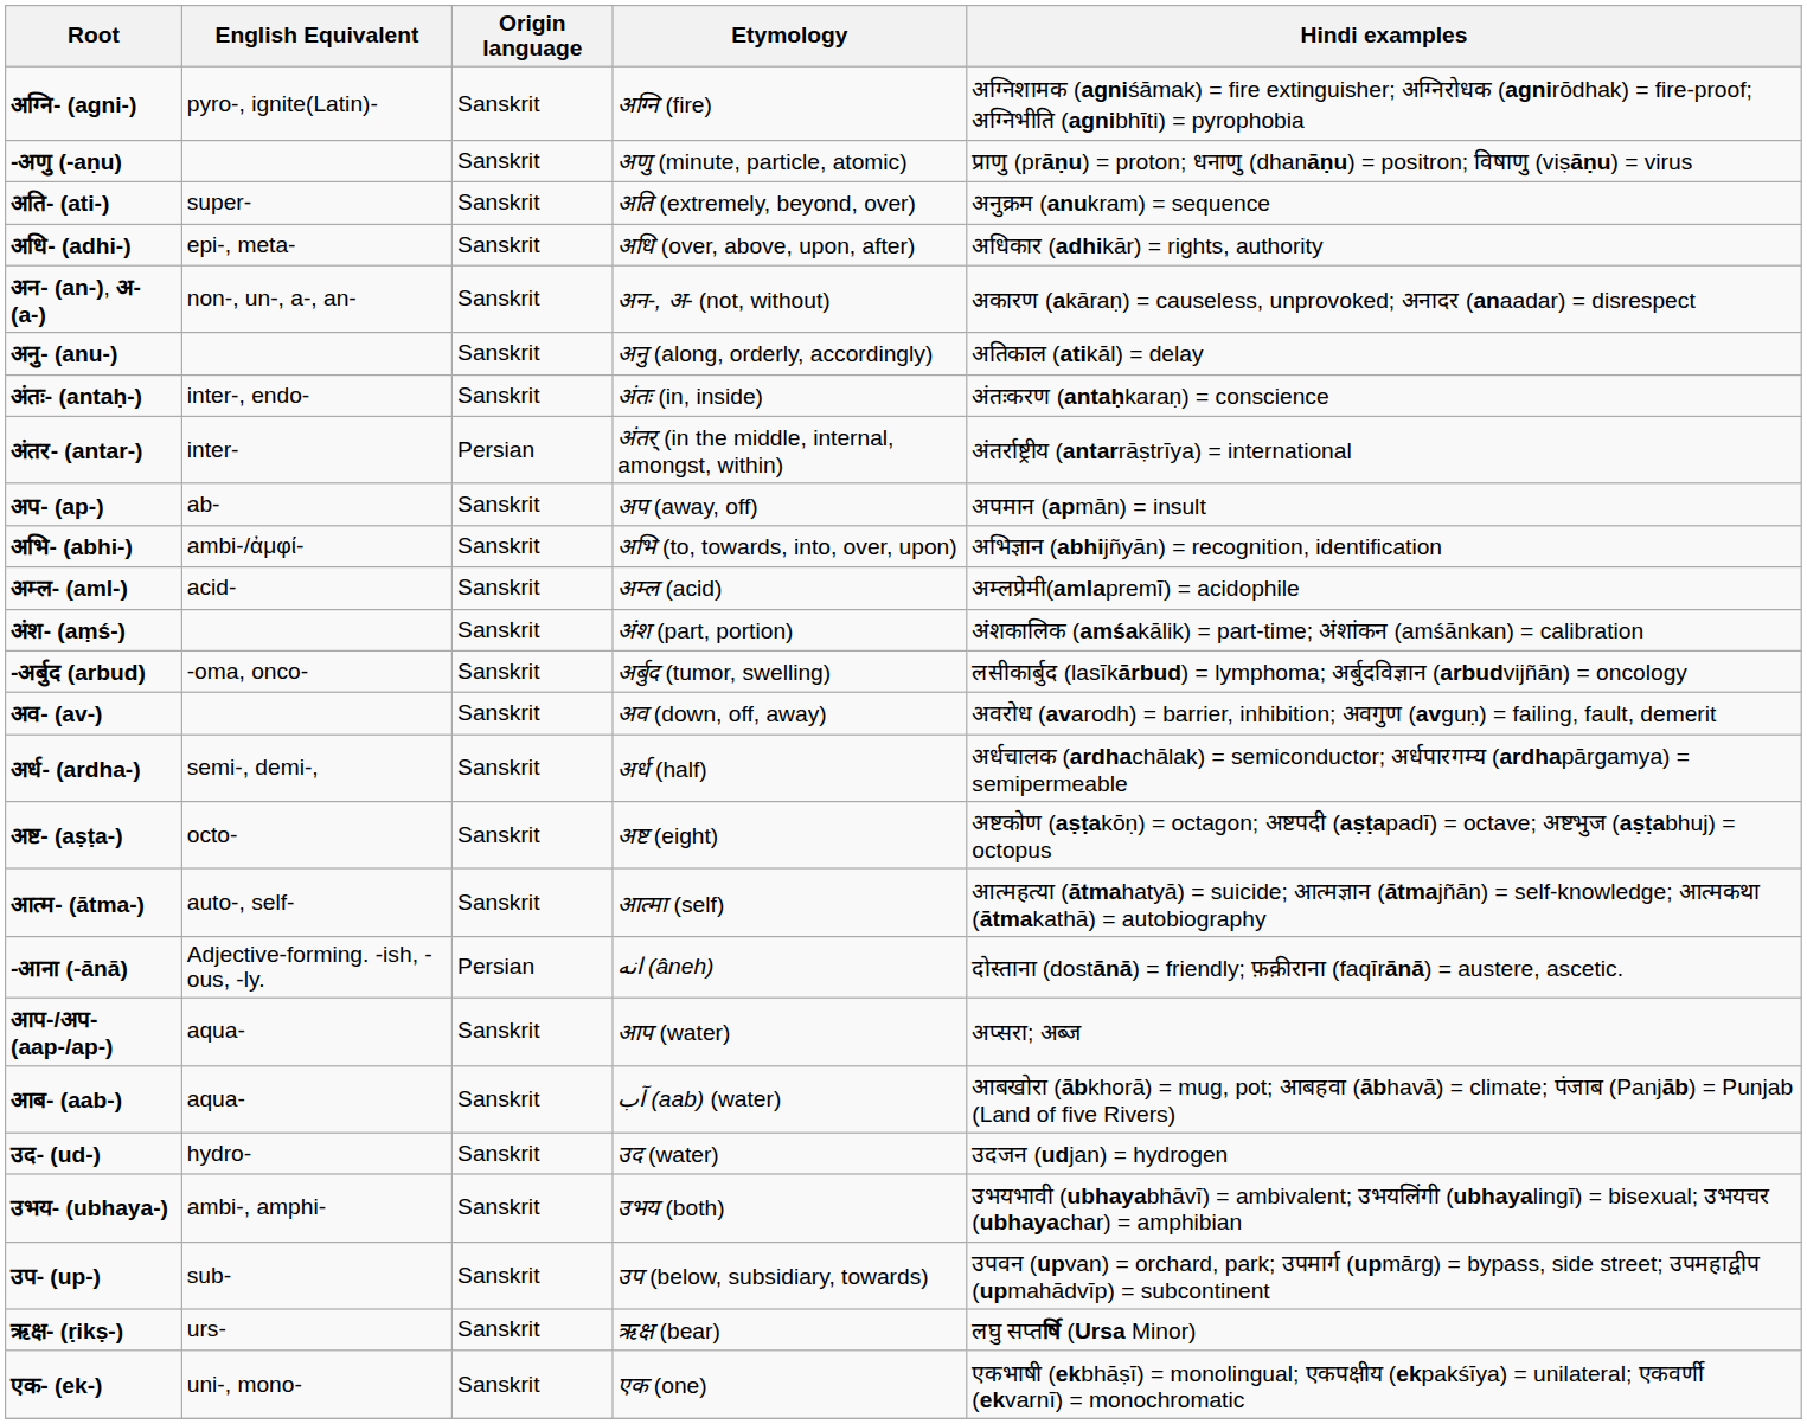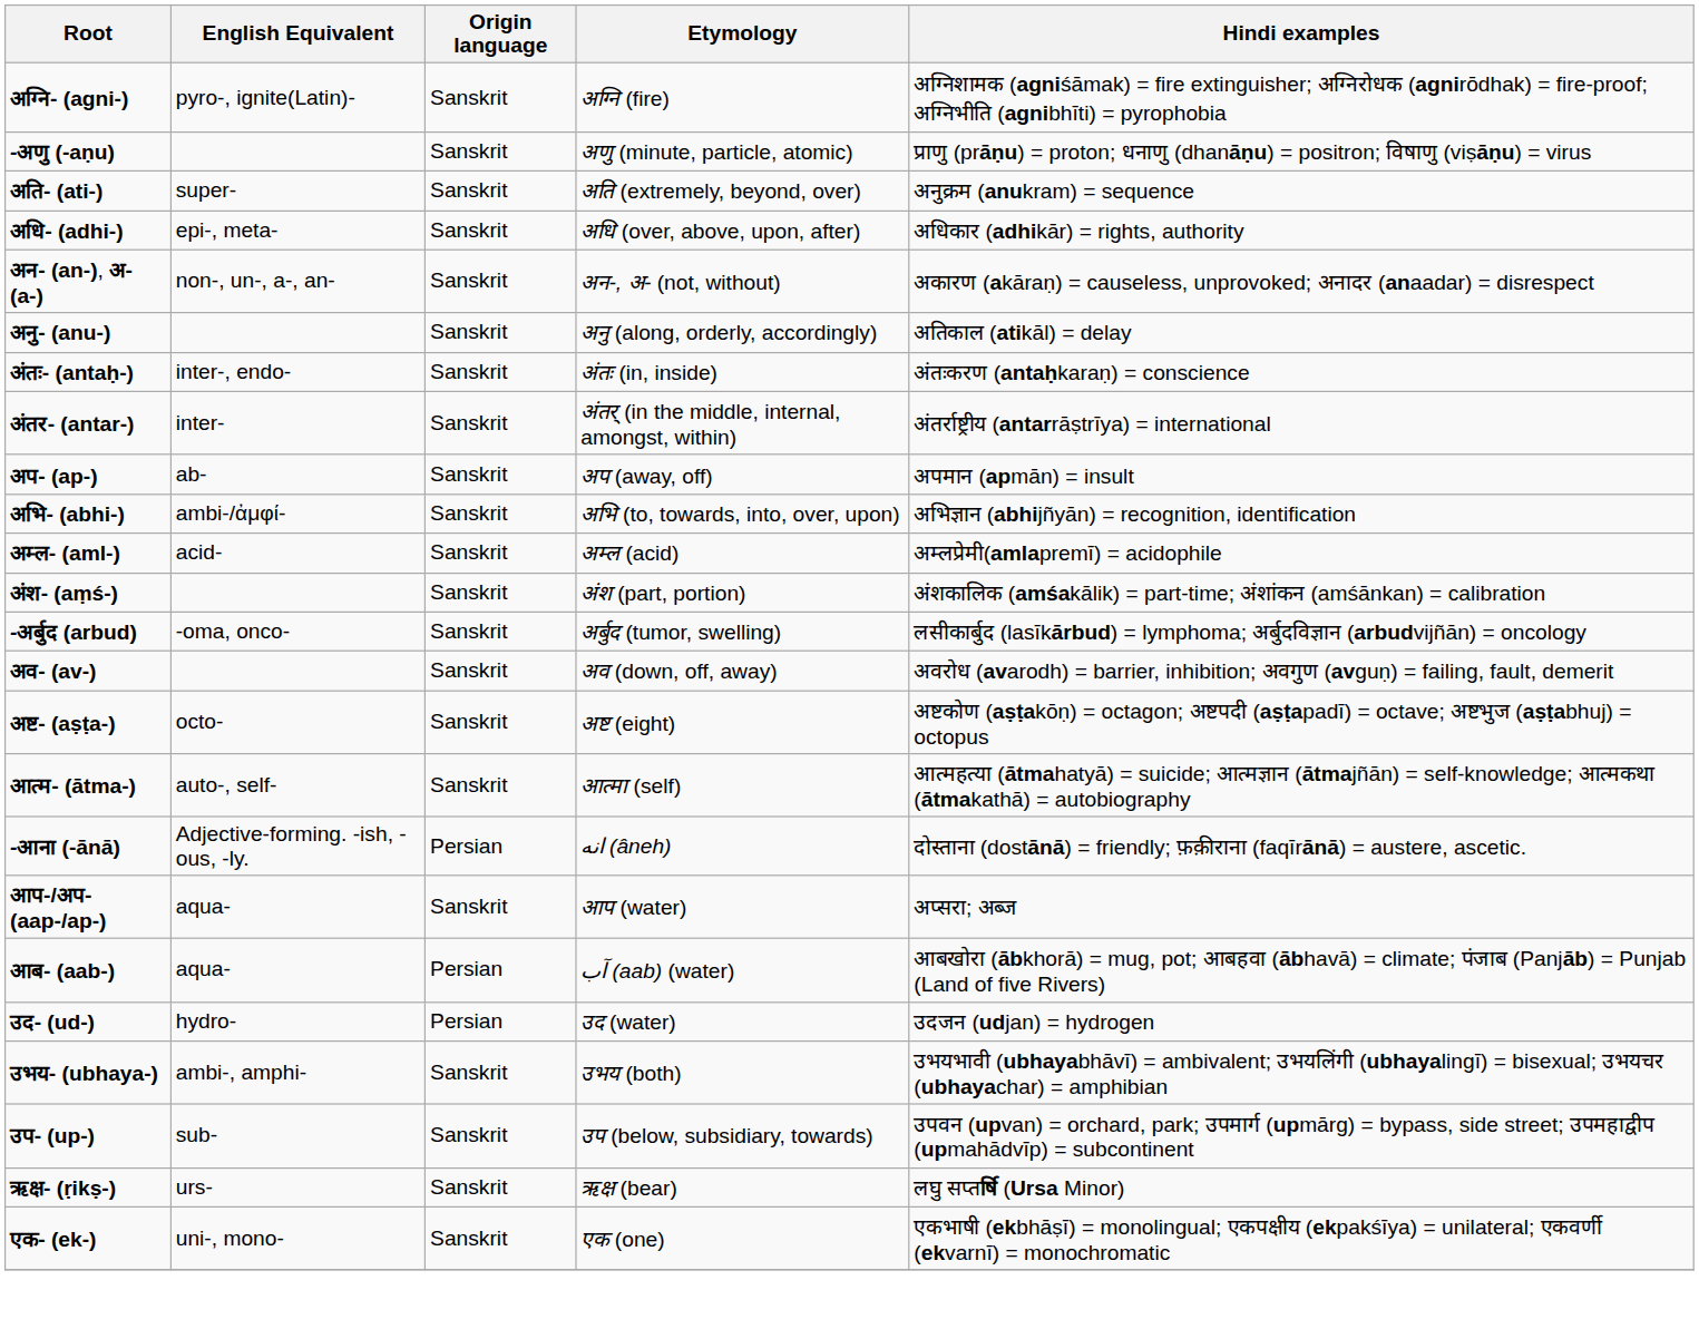 <table class="wikitable sortable" width="100%">
 <tr>
 <th>Root</th>
 <th>English Equivalent</th>
 <th>Origin language</th>
 <th>Etymology</th>
 <th>Hindi examples</th>
 </tr>
 <tr>
 <td><strong>अग्नि- (agni-)</strong></td>
 <td>pyro-, ignite(Latin)-</td>
 <td>Sanskrit</td>
 <td><em>अग्नि</em> (fire)</td>
 <td>अग्निशामक (<strong>agni</strong>śāmak) = fire extinguisher; अग्निरोधक (<strong>agni</strong>rōdhak) = fire-proof; अग्निभीति (<strong>agni</strong>bhīti) = pyrophobia</td>
 </tr>
 <tr>
 <td><strong>-अणु (-aṇu)</strong></td>
 <td></td>
 <td>Sanskrit</td>
 <td><em>अणु</em> (minute, particle, atomic)</td>
 <td>प्राणु (pr<strong>āṇu</strong>) = proton; धनाणु (dhan<strong>āṇu</strong>) = positron; विषाणु (viṣ<strong>āṇu</strong>) = virus</td>
 </tr>
 <tr>
 <td><strong>अति- (ati-)</strong></td>
 <td>super-</td>
 <td>Sanskrit</td>
 <td><em>अति</em> (extremely, beyond, over)</td>
 <td>अनुक्रम (<strong>anu</strong>kram) = sequence</td>
 </tr>
 <tr>
 <td><strong>अधि- (adhi-)</strong></td>
 <td>epi-, meta-</td>
 <td>Sanskrit</td>
 <td><em>अधि</em> (over, above, upon, after)</td>
 <td>अधिकार (<strong>adhi</strong>kār) = rights, authority</td>
 </tr>
 <tr>
 <td><strong>अन- (an-)</strong>, <strong>अ- (a-)</strong></td>
 <td>non-, un-, a-, an-</td>
 <td>Sanskrit</td>
 <td><em>अन-, अ-</em> (not, without)</td>
 <td>अकारण (<strong>a</strong>kāraṇ) = causeless, unprovoked; अनादर (<strong>an</strong>aadar) = disrespect</td>
 </tr>
 <tr>
 <td><strong>अनु- (anu-)</strong></td>
 <td></td>
 <td>Sanskrit</td>
 <td><em>अनु</em> (along, orderly, accordingly)</td>
 <td>अतिकाल (<strong>ati</strong>kāl) = delay</td>
 </tr>
 <tr>
 <td><strong>अंतः- (antaḥ-)</strong></td>
 <td>inter-, endo-</td>
 <td>Sanskrit</td>
 <td><em>अंतः</em> (in, inside)</td>
 <td>अंतःकरण (<strong>antaḥ</strong>karaṇ) = conscience</td>
 </tr>
 <tr>
 <td><strong>अंतर- (antar-)</strong></td>
 <td>inter-</td>
-<td>Persian</td>
+<td>Sanskrit</td>
 <td><em>अंतर्</em> (in the middle, internal, amongst, within)</td>
 <td>अंतर्राष्ट्रीय (<strong>antar</strong>rāṣtrīya) = international</td>
 </tr>
 <tr>
 <td><strong>अप- (ap-)</strong></td>
 <td>ab-</td>
 <td>Sanskrit</td>
 <td><em>अप</em> (away, off)</td>
 <td>अपमान (<strong>ap</strong>mān) = insult</td>
 </tr>
 <tr>
 <td><strong>अभि- (abhi-)</strong></td>
 <td>ambi-/ἀμφί-</td>
 <td>Sanskrit</td>
 <td><em>अभि</em> (to, towards, into, over, upon)</td>
 <td>अभिज्ञान (<strong>abhi</strong>jñyān) = recognition, identification</td>
 </tr>
 <tr>
 <td><strong>अम्ल- (aml-)</strong></td>
 <td>acid-</td>
 <td>Sanskrit</td>
 <td><em>अम्ल</em> (acid)</td>
 <td>अम्लप्रेमी(<strong>amla</strong>premī) = acidophile</td>
 </tr>
 <tr>
 <td><strong>अंश- (aṃś-)</strong></td>
 <td></td>
 <td>Sanskrit</td>
 <td><em>अंश</em> (part, portion)</td>
 <td>अंशकालिक (<strong>amśa</strong>kālik) = part-time; अंशांकन (amśānkan) = calibration</td>
 </tr>
 <tr>
 <td><strong>-अर्बुद (arbud)</strong></td>
 <td>-oma, onco-</td>
 <td>Sanskrit</td>
 <td><em>अर्बुद</em> (tumor, swelling)</td>
 <td>लसीकार्बुद (lasīk<strong>ārbud</strong>) = lymphoma; अर्बुदविज्ञान (<strong>arbud</strong>vijñān) = oncology</td>
 </tr>
 <tr>
 <td><strong>अव- (av-)</strong></td>
 <td></td>
 <td>Sanskrit</td>
 <td><em>अव</em> (down, off, away)</td>
 <td>अवरोध (<strong>av</strong>arodh) = barrier, inhibition; अवगुण (<strong>av</strong>guṇ) = failing, fault, demerit</td>
 </tr>
 <tr>
-<td><strong>अर्ध- (ardha-)</strong></td>
-<td>semi-, demi-,</td>
-<td>Sanskrit</td>
-<td><em>अर्ध</em> (half)</td>
-<td>अर्धचालक (<strong>ardha</strong>chālak) = semiconductor; अर्धपारगम्य (<strong>ardha</strong>pārgamya) = semipermeable</td>
-</tr>
-<tr>
 <td><strong>अष्ट- (aṣṭa-)</strong></td>
 <td>octo-</td>
 <td>Sanskrit</td>
 <td><em>अष्ट</em> (eight)</td>
 <td>अष्टकोण (<strong>aṣṭa</strong>kōṇ) = octagon; अष्टपदी (<strong>aṣṭa</strong>padī) = octave; अष्टभुज (<strong>aṣṭa</strong>bhuj) = octopus</td>
 </tr>
 <tr>
 <td><strong>आत्म- (ātma-)</strong></td>
 <td>auto-, self-</td>
 <td>Sanskrit</td>
 <td><em>आत्मा</em> (self)</td>
 <td>आत्महत्या (<strong>ātma</strong>hatyā) = suicide; आत्मज्ञान (<strong>ātma</strong>jñān) = self-knowledge; आत्मकथा (<strong>ātma</strong>kathā) = autobiography</td>
 </tr>
 <tr>
 <td><strong>-आना (-ānā)</strong></td>
 <td>Adjective-forming. -ish, -ous, -ly.</td>
 <td>Persian</td>
 <td><em>انه (âneh)</em></td>
 <td>दोस्ताना (dost<strong>ānā</strong>) = friendly; फ़क़ीराना  (faqīr<strong>ānā</strong>) = austere, ascetic.</td>
 </tr>
 <tr>
 <td><strong>आप-/अप- (aap-/ap-)</strong></td>
 <td>aqua-</td>
 <td>Sanskrit</td>
 <td><em>आप</em> (water)</td>
 <td>अप्सरा; अब्ज</td>
 </tr>
 <tr>
 <td><strong>आब- (aab-)</strong></td>
 <td>aqua-</td>
-<td>Sanskrit</td>
+<td>Persian</td>
 <td><em>آب (aab)</em> (water)</td>
 <td>आबखोरा (<strong>āb</strong>khorā) = mug, pot; आबहवा (<strong>āb</strong>havā) = climate; पंजाब (Panj<strong>āb</strong>) = Punjab (Land of five Rivers)</td>
 </tr>
 <tr>
 <td><strong>उद- (ud-)</strong></td>
 <td>hydro-</td>
-<td>Sanskrit</td>
+<td>Persian</td>
 <td><em>उद</em> (water)</td>
 <td>उदजन (<strong>ud</strong>jan) = hydrogen</td>
 </tr>
 <tr>
 <td><strong>उभय- (ubhaya-)</strong></td>
 <td>ambi-, amphi-</td>
 <td>Sanskrit</td>
 <td><em>उभय</em> (both)</td>
 <td>उभयभावी (<strong>ubhaya</strong>bhāvī) = ambivalent; उभयलिंगी (<strong>ubhaya</strong>lingī) = bisexual; उभयचर (<strong>ubhaya</strong>char) = amphibian</td>
 </tr>
 <tr>
 <td><strong>उप- (up-)</strong></td>
 <td>sub-</td>
 <td>Sanskrit</td>
 <td><em>उप</em> (below, subsidiary, towards)</td>
 <td>उपवन (<strong>up</strong>van) = orchard, park; उपमार्ग (<strong>up</strong>mārg) = bypass, side street; उपमहाद्वीप (<strong>up</strong>mahādvīp) = subcontinent</td>
 </tr>
 <tr>
 <td><strong>ऋक्ष- (ṛikṣ-)</strong></td>
 <td>urs-</td>
 <td>Sanskrit</td>
 <td><em>ऋक्ष</em> (bear)</td>
 <td>लघु सप्त<strong>र्षि</strong> (<strong>Ursa</strong> Minor)</td>
 </tr>
 <tr>
 <td><strong>एक- (ek-)</strong></td>
 <td>uni-, mono-</td>
 <td>Sanskrit</td>
 <td><em>एक</em> (one)</td>
 <td>एकभाषी (<strong>ek</strong>bhāṣī) = monolingual; एकपक्षीय (<strong>ek</strong>pakśīya) = unilateral; एकवर्णी (<strong>ek</strong>varnī) = monochromatic</td>
 </tr>
 <tr>
 </tr>
 </table>
